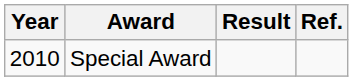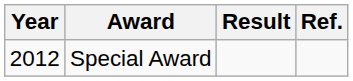 <table class="wikitable">
 <tr>
 <th>Year</th>
 <th>Award</th>
 <th>Result</th>
 <th>Ref.</th>
 </tr>
 <tr>
-<td>2010</td>
+<td>2012</td>
 <td>Special Award</td>
 <td></td>
 <td></td>
 </tr>
 </table>
